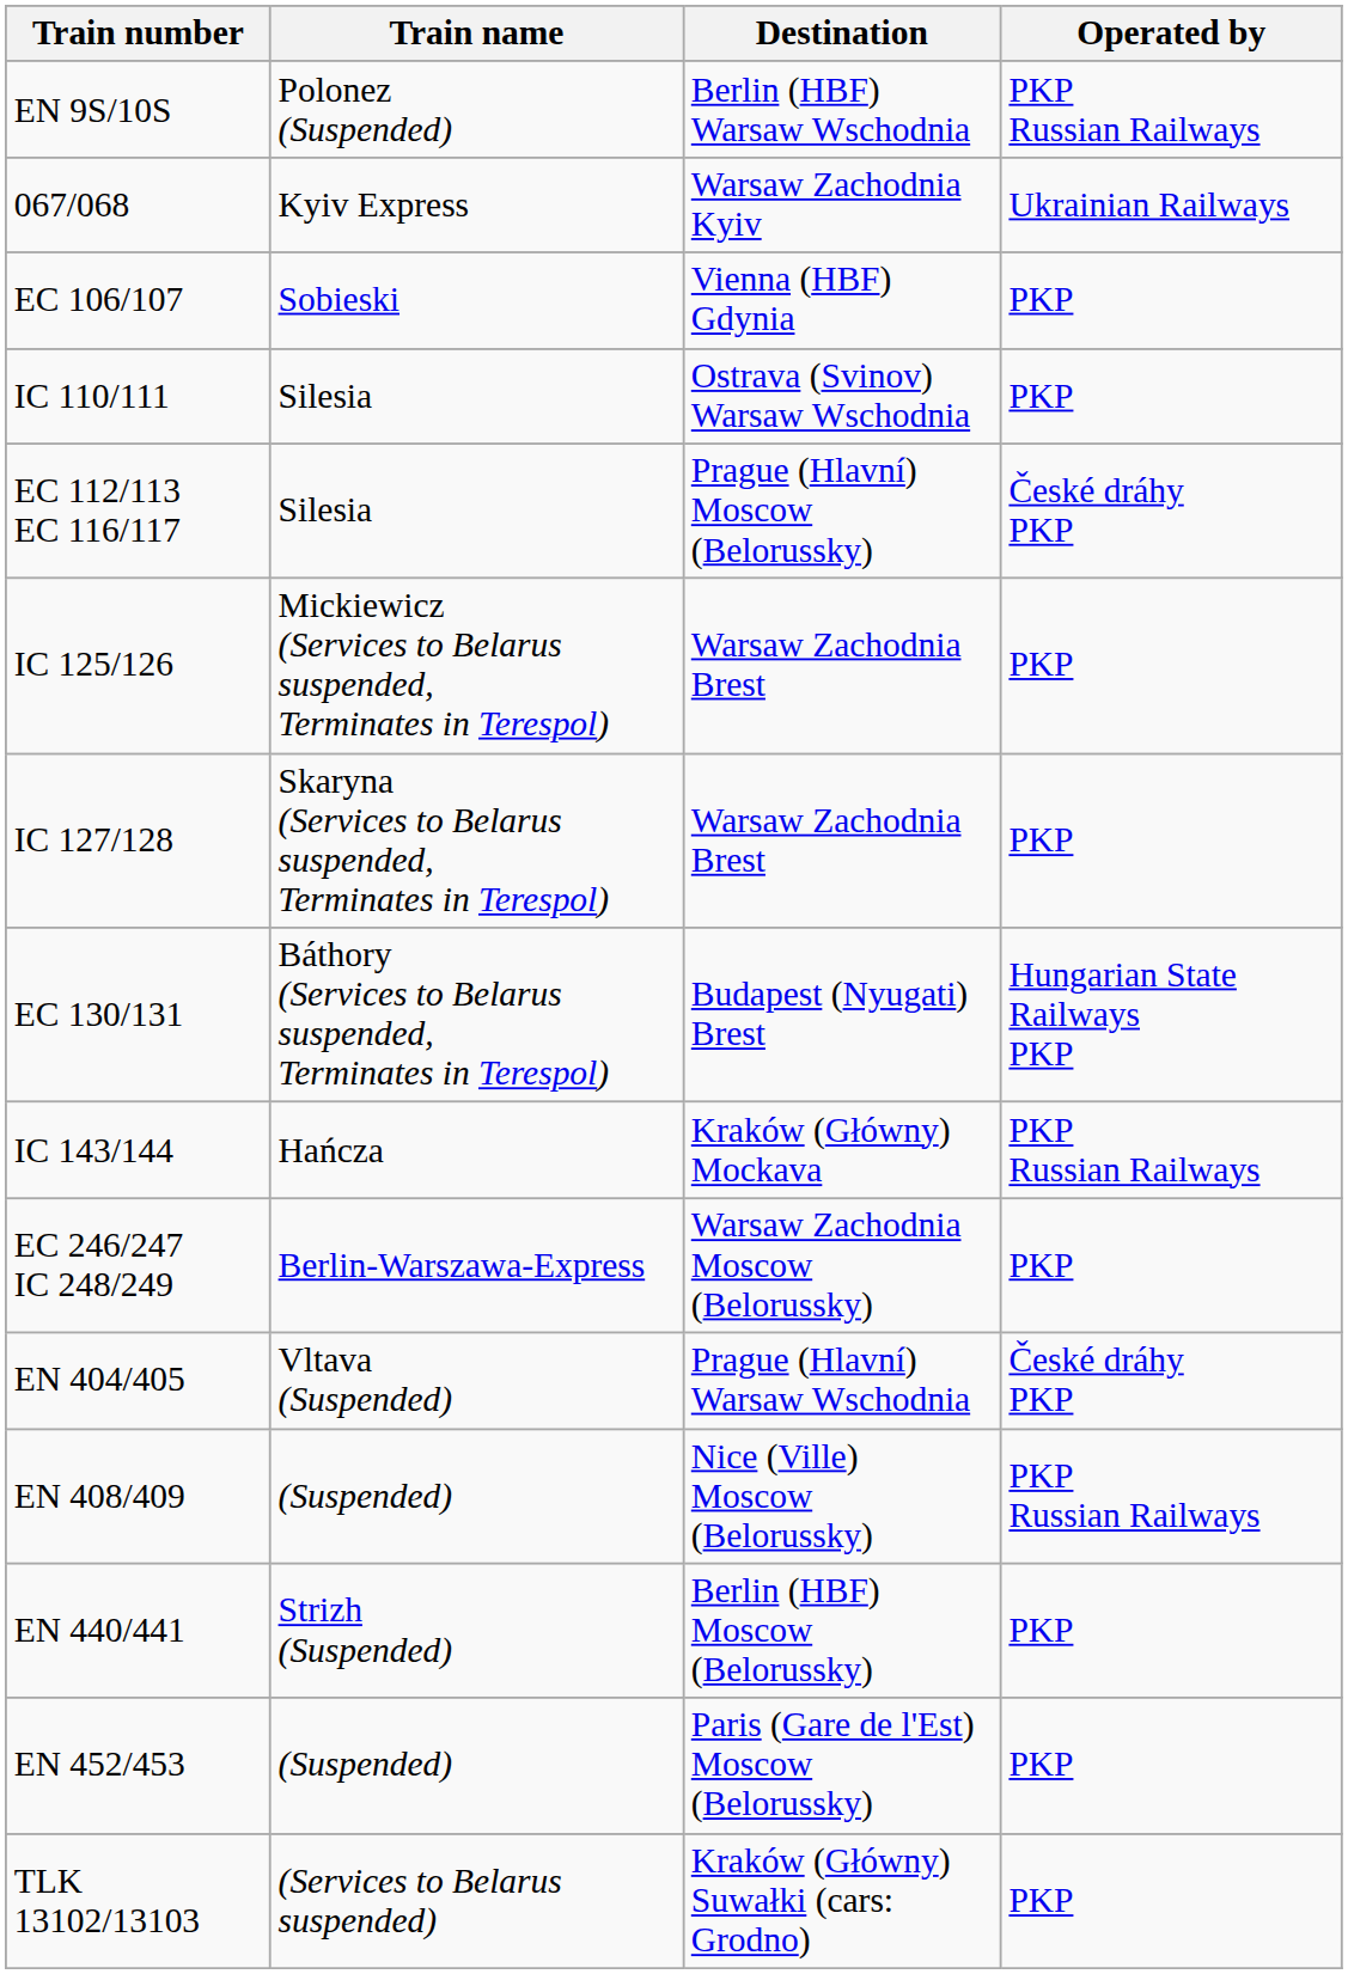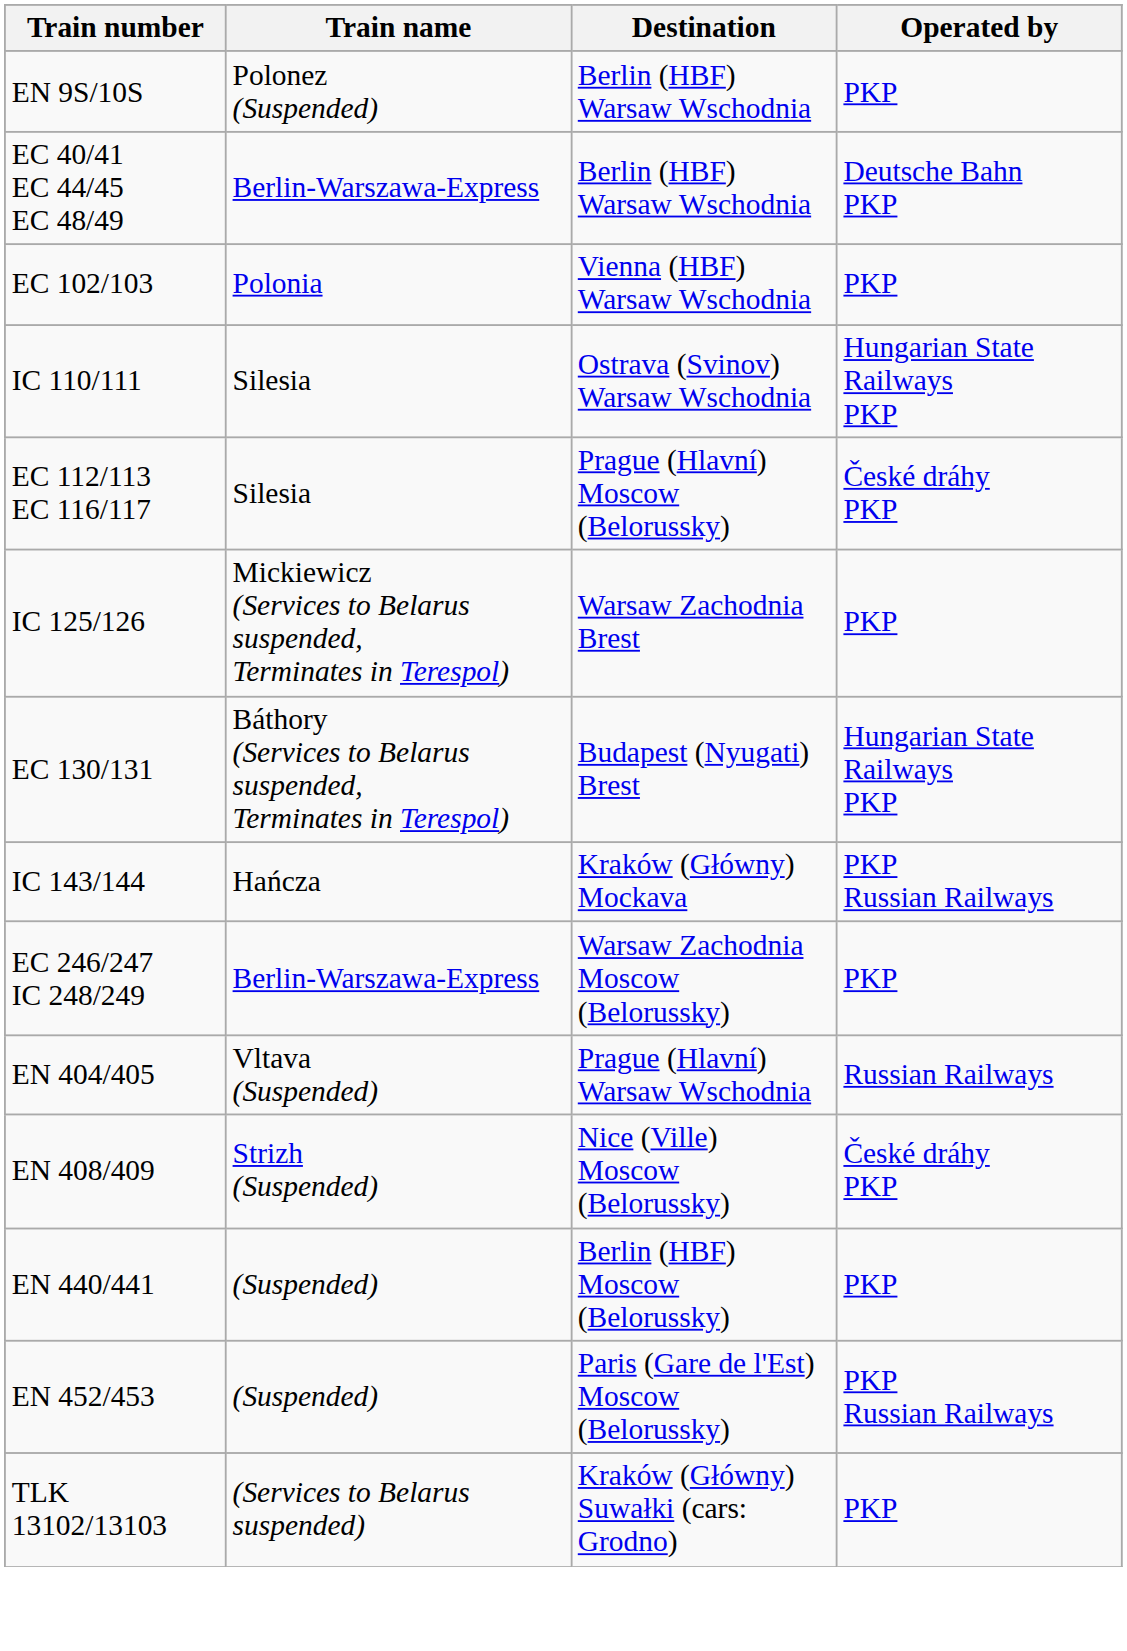 <table class="wikitable">
 <tr>
 <th>Train number</th>
 <th>Train name</th>
 <th>Destination</th>
 <th>Operated by</th>
 </tr>
 <tr>
 <td>EN 9S/10S</td>
 <td>Polonez<br><em>(Suspended)</em></td>
 <td> <a href='#'>Berlin</a> (<a href='#'>HBF</a>)<br> <a href='#'>Warsaw Wschodnia</a></td>
-<td> <a href='#'>PKP</a><br> <a href='#'>Russian Railways</a></td>
+<td> <a href='#'>PKP</a></td>
 </tr>
 <tr>
-<td>067/068</td>
-<td>Kyiv Express</td>
-<td> <a href='#'>Warsaw Zachodnia</a><br> <a href='#'>Kyiv</a></td>
-<td> <a href='#'>Ukrainian Railways</a></td>
+<td>EC 40/41<br>EC 44/45<br>EC 48/49</td>
+<td><a href='#'>Berlin-Warszawa-Express</a></td>
+<td> <a href='#'>Berlin</a> (<a href='#'>HBF</a>)<br> <a href='#'>Warsaw Wschodnia</a></td>
+<td> <a href='#'>Deutsche Bahn</a><br> <a href='#'>PKP</a></td>
 </tr>
 <tr>
-<td>EC 106/107</td>
-<td><a href='#'>Sobieski</a></td>
-<td> <a href='#'>Vienna</a> (<a href='#'>HBF</a>)<br> <a href='#'>Gdynia</a></td>
+<td>EC 102/103</td>
+<td><a href='#'>Polonia</a></td>
+<td> <a href='#'>Vienna</a> (<a href='#'>HBF</a>)<br> <a href='#'>Warsaw Wschodnia</a></td>
 <td> <a href='#'>PKP</a></td>
 </tr>
 <tr>
 <td>IC 110/111</td>
 <td>Silesia</td>
 <td> <a href='#'>Ostrava</a> (<a href='#'>Svinov</a>)<br> <a href='#'>Warsaw Wschodnia</a></td>
-<td> <a href='#'>PKP</a></td>
+<td> <a href='#'>Hungarian State Railways</a><br> <a href='#'>PKP</a></td>
 </tr>
 <tr>
 <td>EC 112/113<br>EC 116/117</td>
 <td>Silesia</td>
 <td> <a href='#'>Prague</a> (<a href='#'>Hlavní</a>)<br> <a href='#'>Moscow</a> (<a href='#'>Belorussky</a>)</td>
 <td> <a href='#'>České dráhy</a><br> <a href='#'>PKP</a></td>
 </tr>
 <tr>
 <td>IC 125/126</td>
 <td>Mickiewicz<br><em>(Services to Belarus suspended,<br>Terminates in <a href='#'>Terespol</a>)</em></td>
-<td> <a href='#'>Warsaw Zachodnia</a><br> <a href='#'>Brest</a></td>
-<td> <a href='#'>PKP</a></td>
-</tr>
-<tr>
-<td>IC 127/128</td>
-<td>Skaryna<br><em>(Services to Belarus suspended,<br>Terminates in <a href='#'>Terespol</a>)</em></td>
 <td> <a href='#'>Warsaw Zachodnia</a><br> <a href='#'>Brest</a></td>
 <td> <a href='#'>PKP</a></td>
 </tr>
 <tr>
 <td>EC 130/131</td>
 <td>Báthory<br><em>(Services to Belarus suspended,<br>Terminates in <a href='#'>Terespol</a>)</em></td>
 <td> <a href='#'>Budapest</a> (<a href='#'>Nyugati</a>)<br> <a href='#'>Brest</a></td>
 <td> <a href='#'>Hungarian State Railways</a><br> <a href='#'>PKP</a></td>
 </tr>
 <tr>
 <td>IC 143/144</td>
 <td>Hańcza</td>
 <td> <a href='#'>Kraków</a> (<a href='#'>Główny</a>)<br> <a href='#'>Mockava</a></td>
 <td> <a href='#'>PKP</a><br> <a href='#'>Russian Railways</a></td>
 </tr>
 <tr>
 <td>EC 246/247<br>IC 248/249</td>
 <td><a href='#'>Berlin-Warszawa-Express</a></td>
 <td> <a href='#'>Warsaw Zachodnia</a><br> <a href='#'>Moscow</a> (<a href='#'>Belorussky</a>)</td>
 <td> <a href='#'>PKP</a></td>
 </tr>
 <tr>
 <td>EN 404/405</td>
 <td>Vltava<br><em>(Suspended)</em></td>
 <td> <a href='#'>Prague</a> (<a href='#'>Hlavní</a>)<br> <a href='#'>Warsaw Wschodnia</a></td>
+<td> <a href='#'>Russian Railways</a></td>
+</tr>
+<tr>
+<td>EN 408/409</td>
+<td><a href='#'>Strizh</a><br><em>(Suspended)</em></td>
+<td> <a href='#'>Nice</a> (<a href='#'>Ville</a>)<br> <a href='#'>Moscow</a> (<a href='#'>Belorussky</a>)</td>
 <td> <a href='#'>České dráhy</a><br> <a href='#'>PKP</a></td>
 </tr>
 <tr>
-<td>EN 408/409</td>
+<td>EN 440/441</td>
 <td><em>(Suspended)</em></td>
-<td> <a href='#'>Nice</a> (<a href='#'>Ville</a>)<br> <a href='#'>Moscow</a> (<a href='#'>Belorussky</a>)</td>
-<td> <a href='#'>PKP</a><br> <a href='#'>Russian Railways</a></td>
-</tr>
-<tr>
-<td>EN 440/441</td>
-<td><a href='#'>Strizh</a><br><em>(Suspended)</em></td>
 <td> <a href='#'>Berlin</a> (<a href='#'>HBF</a>)<br> <a href='#'>Moscow</a> (<a href='#'>Belorussky</a>)</td>
 <td> <a href='#'>PKP</a></td>
 </tr>
 <tr>
 <td>EN 452/453</td>
 <td><em>(Suspended)</em></td>
 <td> <a href='#'>Paris</a> (<a href='#'>Gare de l'Est</a>)<br> <a href='#'>Moscow</a> (<a href='#'>Belorussky</a>)</td>
-<td> <a href='#'>PKP</a></td>
+<td> <a href='#'>PKP</a><br> <a href='#'>Russian Railways</a></td>
 </tr>
 <tr>
 <td>TLK 13102/13103</td>
 <td><em>(Services to Belarus suspended)</em></td>
 <td> <a href='#'>Kraków</a> (<a href='#'>Główny</a>)<br> <a href='#'>Suwałki</a> (cars:  <a href='#'>Grodno</a>)</td>
 <td> <a href='#'>PKP</a></td>
 </tr>
 </table>
